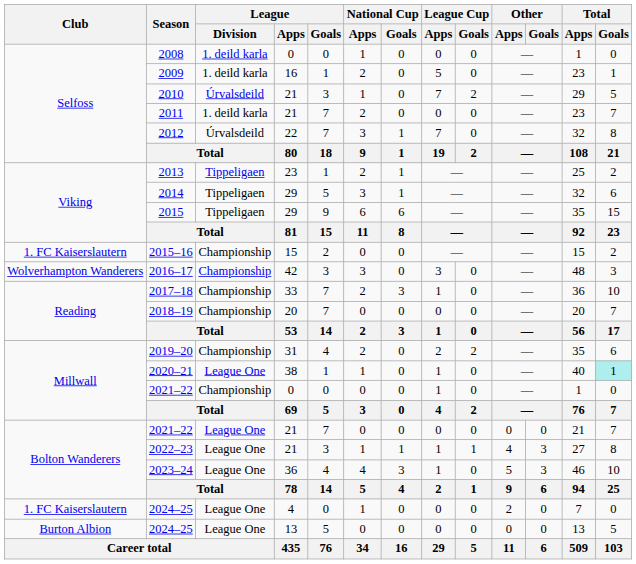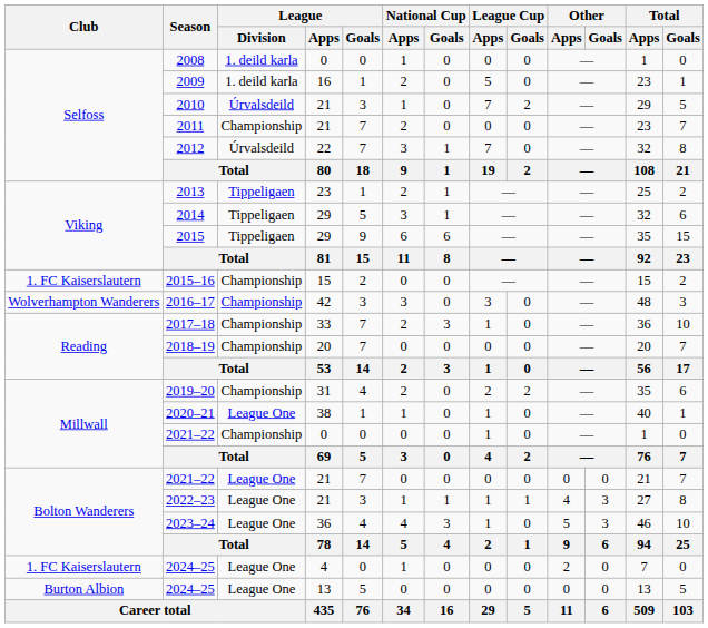 <table class="wikitable" style="text-align: center">
 <tr>
 <th rowspan="2">Club</th>
 <th rowspan="2">Season</th>
 <th colspan="3">League</th>
 <th colspan="2">National Cup</th>
 <th colspan="2">League Cup</th>
 <th colspan="2">Other</th>
 <th colspan="2">Total</th>
 </tr>
 <tr>
 <th>Division</th>
 <th>Apps</th>
 <th>Goals</th>
 <th>Apps</th>
 <th>Goals</th>
 <th>Apps</th>
 <th>Goals</th>
 <th>Apps</th>
 <th>Goals</th>
 <th>Apps</th>
 <th>Goals</th>
 </tr>
 <tr>
 <td rowspan="6"><a href='#'>Selfoss</a></td>
 <td><a href='#'>2008</a></td>
 <td><a href='#'>1. deild karla</a></td>
 <td>0</td>
 <td>0</td>
 <td>1</td>
 <td>0</td>
 <td>0</td>
 <td>0</td>
 <td colspan="2">—</td>
 <td>1</td>
 <td>0</td>
 </tr>
 <tr>
 <td><a href='#'>2009</a></td>
 <td>1. deild karla</td>
 <td>16</td>
 <td>1</td>
 <td>2</td>
 <td>0</td>
 <td>5</td>
 <td>0</td>
 <td colspan="2">—</td>
 <td>23</td>
 <td>1</td>
 </tr>
 <tr>
 <td><a href='#'>2010</a></td>
 <td><a href='#'>Úrvalsdeild</a></td>
 <td>21</td>
 <td>3</td>
 <td>1</td>
 <td>0</td>
 <td>7</td>
 <td>2</td>
 <td colspan="2">—</td>
 <td>29</td>
 <td>5</td>
 </tr>
 <tr>
 <td><a href='#'>2011</a></td>
-<td>1. deild karla</td>
+<td>Championship</td>
 <td>21</td>
 <td>7</td>
 <td>2</td>
 <td>0</td>
 <td>0</td>
 <td>0</td>
 <td colspan="2">—</td>
 <td>23</td>
 <td>7</td>
 </tr>
 <tr>
 <td><a href='#'>2012</a></td>
 <td>Úrvalsdeild</td>
 <td>22</td>
 <td>7</td>
 <td>3</td>
 <td>1</td>
 <td>7</td>
 <td>0</td>
 <td colspan="2">—</td>
 <td>32</td>
 <td>8</td>
 </tr>
 <tr>
 <th colspan="2">Total</th>
 <th>80</th>
 <th>18</th>
 <th>9</th>
 <th>1</th>
 <th>19</th>
 <th>2</th>
 <th colspan="2">—</th>
 <th>108</th>
 <th>21</th>
 </tr>
 <tr>
 <td rowspan="4"><a href='#'>Viking</a></td>
 <td><a href='#'>2013</a></td>
 <td><a href='#'>Tippeligaen</a></td>
 <td>23</td>
 <td>1</td>
 <td>2</td>
 <td>1</td>
 <td colspan="2">—</td>
 <td colspan="2">—</td>
 <td>25</td>
 <td>2</td>
 </tr>
 <tr>
 <td><a href='#'>2014</a></td>
 <td>Tippeligaen</td>
 <td>29</td>
 <td>5</td>
 <td>3</td>
 <td>1</td>
 <td colspan="2">—</td>
 <td colspan="2">—</td>
 <td>32</td>
 <td>6</td>
 </tr>
 <tr>
 <td><a href='#'>2015</a></td>
 <td>Tippeligaen</td>
 <td>29</td>
 <td>9</td>
 <td>6</td>
 <td>6</td>
 <td colspan="2">—</td>
 <td colspan="2">—</td>
 <td>35</td>
 <td>15</td>
 </tr>
 <tr>
 <th colspan="2">Total</th>
 <th>81</th>
 <th>15</th>
 <th>11</th>
 <th>8</th>
 <th colspan="2">—</th>
 <th colspan="2">—</th>
 <th>92</th>
 <th>23</th>
 </tr>
 <tr>
 <td><a href='#'>1. FC Kaiserslautern</a></td>
 <td><a href='#'>2015–16</a></td>
 <td>Championship</td>
 <td>15</td>
 <td>2</td>
 <td>0</td>
 <td>0</td>
 <td colspan="2">—</td>
 <td colspan="2">—</td>
 <td>15</td>
 <td>2</td>
 </tr>
 <tr>
 <td><a href='#'>Wolverhampton Wanderers</a></td>
 <td><a href='#'>2016–17</a></td>
 <td><a href='#'>Championship</a></td>
 <td>42</td>
 <td>3</td>
 <td>3</td>
 <td>0</td>
 <td>3</td>
 <td>0</td>
 <td colspan="2">—</td>
 <td>48</td>
 <td>3</td>
 </tr>
 <tr>
 <td rowspan="3"><a href='#'>Reading</a></td>
 <td><a href='#'>2017–18</a></td>
 <td>Championship</td>
 <td>33</td>
 <td>7</td>
 <td>2</td>
 <td>3</td>
 <td>1</td>
 <td>0</td>
 <td colspan="2">—</td>
 <td>36</td>
 <td>10</td>
 </tr>
 <tr>
 <td><a href='#'>2018–19</a></td>
 <td>Championship</td>
 <td>20</td>
 <td>7</td>
 <td>0</td>
 <td>0</td>
 <td>0</td>
 <td>0</td>
 <td colspan="2">—</td>
 <td>20</td>
 <td>7</td>
 </tr>
 <tr>
 <th colspan="2">Total</th>
 <th>53</th>
 <th>14</th>
 <th>2</th>
 <th>3</th>
 <th>1</th>
 <th>0</th>
 <th colspan="2">—</th>
 <th>56</th>
 <th>17</th>
 </tr>
 <tr>
 <td rowspan="4"><a href='#'>Millwall</a></td>
 <td><a href='#'>2019–20</a></td>
 <td>Championship</td>
 <td>31</td>
 <td>4</td>
 <td>2</td>
 <td>0</td>
 <td>2</td>
 <td>2</td>
 <td colspan="2">—</td>
 <td>35</td>
 <td>6</td>
 </tr>
 <tr>
 <td><a href='#'>2020–21</a></td>
 <td><a href='#'>League One</a></td>
 <td>38</td>
 <td>1</td>
 <td>1</td>
 <td>0</td>
 <td>1</td>
 <td>0</td>
 <td colspan="2">—</td>
 <td>40</td>
-<td style="background: paleturquoise;">1</td>
+<td>1</td>
 </tr>
 <tr>
 <td><a href='#'>2021–22</a></td>
 <td>Championship</td>
 <td>0</td>
 <td>0</td>
 <td>0</td>
 <td>0</td>
 <td>1</td>
 <td>0</td>
 <td colspan="2">—</td>
 <td>1</td>
 <td>0</td>
 </tr>
 <tr>
 <th colspan="2">Total</th>
 <th>69</th>
 <th>5</th>
 <th>3</th>
 <th>0</th>
 <th>4</th>
 <th>2</th>
 <th colspan="2">—</th>
 <th>76</th>
 <th>7</th>
 </tr>
 <tr>
 <td rowspan="4"><a href='#'>Bolton Wanderers</a></td>
 <td><a href='#'>2021–22</a></td>
 <td><a href='#'>League One</a></td>
 <td>21</td>
 <td>7</td>
 <td>0</td>
 <td>0</td>
 <td>0</td>
 <td>0</td>
 <td>0</td>
 <td>0</td>
 <td>21</td>
 <td>7</td>
 </tr>
 <tr>
 <td><a href='#'>2022–23</a></td>
 <td>League One</td>
 <td>21</td>
 <td>3</td>
 <td>1</td>
 <td>1</td>
 <td>1</td>
 <td>1</td>
 <td>4</td>
 <td>3</td>
 <td>27</td>
 <td>8</td>
 </tr>
 <tr>
 <td><a href='#'>2023–24</a></td>
 <td>League One</td>
 <td>36</td>
 <td>4</td>
 <td>4</td>
 <td>3</td>
 <td>1</td>
 <td>0</td>
 <td>5</td>
 <td>3</td>
 <td>46</td>
 <td>10</td>
 </tr>
 <tr>
 <th colspan="2">Total</th>
 <th>78</th>
 <th>14</th>
 <th>5</th>
 <th>4</th>
 <th>2</th>
 <th>1</th>
 <th>9</th>
 <th>6</th>
 <th>94</th>
 <th>25</th>
 </tr>
 <tr>
 <td><a href='#'>1. FC Kaiserslautern</a></td>
 <td><a href='#'>2024–25</a></td>
 <td>League One</td>
 <td>4</td>
 <td>0</td>
 <td>1</td>
 <td>0</td>
 <td>0</td>
 <td>0</td>
 <td>2</td>
 <td>0</td>
 <td>7</td>
 <td>0</td>
 </tr>
 <tr>
 <td><a href='#'>Burton Albion</a></td>
 <td><a href='#'>2024–25</a></td>
 <td>League One</td>
 <td>13</td>
 <td>5</td>
 <td>0</td>
 <td>0</td>
 <td>0</td>
 <td>0</td>
 <td>0</td>
 <td>0</td>
 <td>13</td>
 <td>5</td>
 </tr>
 <tr>
 <th colspan="3">Career total</th>
 <th>435</th>
 <th>76</th>
 <th>34</th>
 <th>16</th>
 <th>29</th>
 <th>5</th>
 <th>11</th>
 <th>6</th>
 <th>509</th>
 <th>103</th>
 </tr>
 </table>
